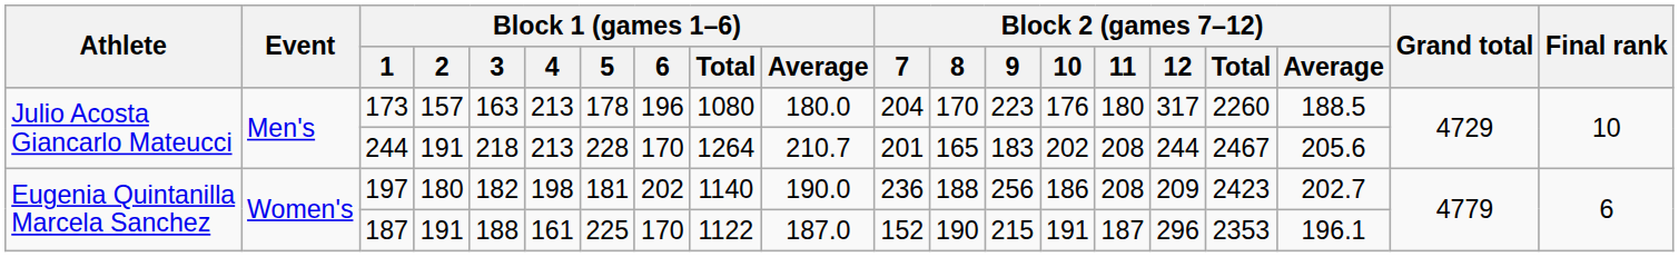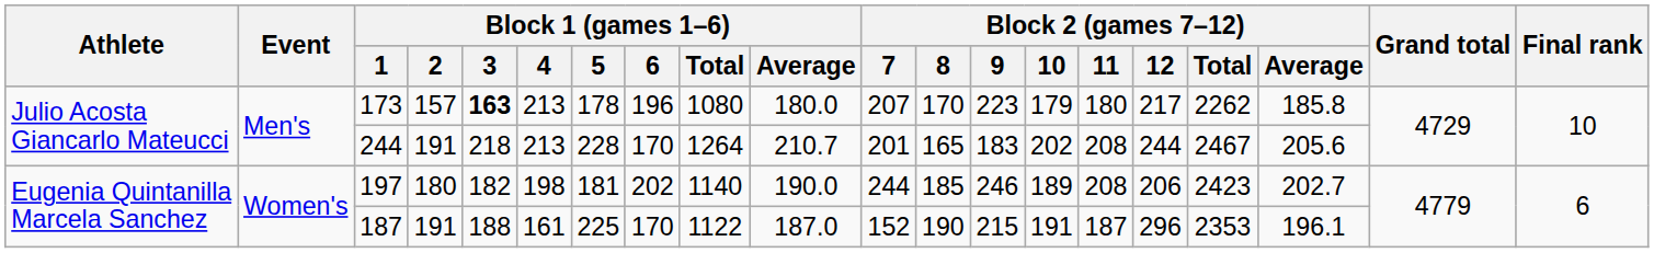 <table class="wikitable" border="1" style="font-size:90%">
 <tr>
 <th rowspan=2>Athlete</th>
 <th rowspan=2>Event</th>
 <th colspan=8>Block 1 (games 1–6)</th>
 <th colspan=8>Block 2 (games 7–12)</th>
 <th rowspan=2>Grand total</th>
 <th rowspan=2>Final rank</th>
 </tr>
 <tr>
 <th>1</th>
 <th>2</th>
 <th>3</th>
 <th>4</th>
 <th>5</th>
 <th>6</th>
 <th>Total</th>
 <th>Average</th>
 <th>7</th>
 <th>8</th>
 <th>9</th>
 <th>10</th>
 <th>11</th>
 <th>12</th>
 <th>Total</th>
 <th>Average</th>
 </tr>
 <tr>
 <td rowspan=2><a href='#'>Julio Acosta</a><br><a href='#'>Giancarlo Mateucci</a></td>
 <td rowspan=2><a href='#'>Men's</a></td>
 <td align=center>173</td>
 <td align=center>157</td>
-<td align=center>163</td>
+<td align=center><strong>163</strong></td>
 <td align=center>213</td>
 <td align=center>178</td>
 <td align=center>196</td>
 <td align=center>1080</td>
 <td align=center>180.0</td>
-<td align=center>204</td>
+<td align=center>207</td>
 <td align=center>170</td>
 <td align=center>223</td>
-<td align=center>176</td>
+<td align=center>179</td>
 <td align=center>180</td>
-<td align=center>317</td>
-<td align=center>2260</td>
-<td align=center>188.5</td>
+<td align=center>217</td>
+<td align=center>2262</td>
+<td align=center>185.8</td>
 <td align=center rowspan=2>4729</td>
 <td align=center rowspan=2>10</td>
 </tr>
 <tr>
 <td align=center>244</td>
 <td align=center>191</td>
 <td align=center>218</td>
 <td align=center>213</td>
 <td align=center>228</td>
 <td align=center>170</td>
 <td align=center>1264</td>
 <td align=center>210.7</td>
 <td align=center>201</td>
 <td align=center>165</td>
 <td align=center>183</td>
 <td align=center>202</td>
 <td align=center>208</td>
 <td align=center>244</td>
 <td align=center>2467</td>
 <td align=center>205.6</td>
 </tr>
 <tr>
 <td rowspan=2><a href='#'>Eugenia Quintanilla</a><br><a href='#'>Marcela Sanchez</a></td>
 <td rowspan=2><a href='#'>Women's</a></td>
 <td align=center>197</td>
 <td align=center>180</td>
 <td align=center>182</td>
 <td align=center>198</td>
 <td align=center>181</td>
 <td align=center>202</td>
 <td align=center>1140</td>
 <td align=center>190.0</td>
-<td align=center>236</td>
-<td align=center>188</td>
-<td align=center>256</td>
-<td align=center>186</td>
+<td align=center>244</td>
+<td align=center>185</td>
+<td align=center>246</td>
+<td align=center>189</td>
 <td align=center>208</td>
-<td align=center>209</td>
+<td align=center>206</td>
 <td align=center>2423</td>
 <td align=center>202.7</td>
 <td align=center rowspan=2>4779</td>
 <td align=center rowspan=2>6</td>
 </tr>
 <tr>
 <td align=center>187</td>
 <td align=center>191</td>
 <td align=center>188</td>
 <td align=center>161</td>
 <td align=center>225</td>
 <td align=center>170</td>
 <td align=center>1122</td>
 <td align=center>187.0</td>
 <td align=center>152</td>
 <td align=center>190</td>
 <td align=center>215</td>
 <td align=center>191</td>
 <td align=center>187</td>
 <td align=center>296</td>
 <td align=center>2353</td>
 <td align=center>196.1</td>
 </tr>
 </table>
